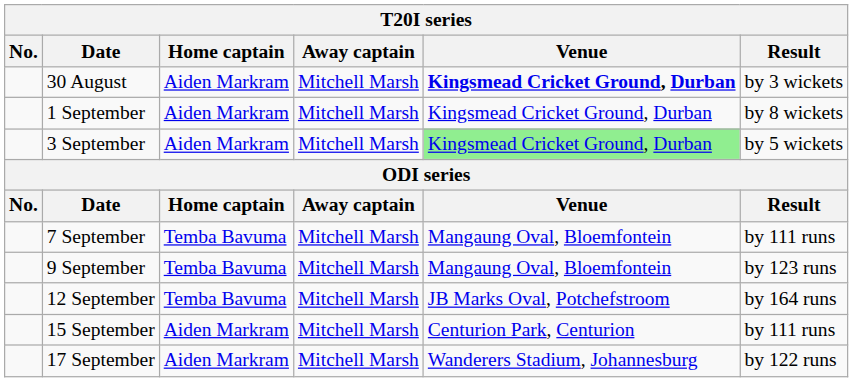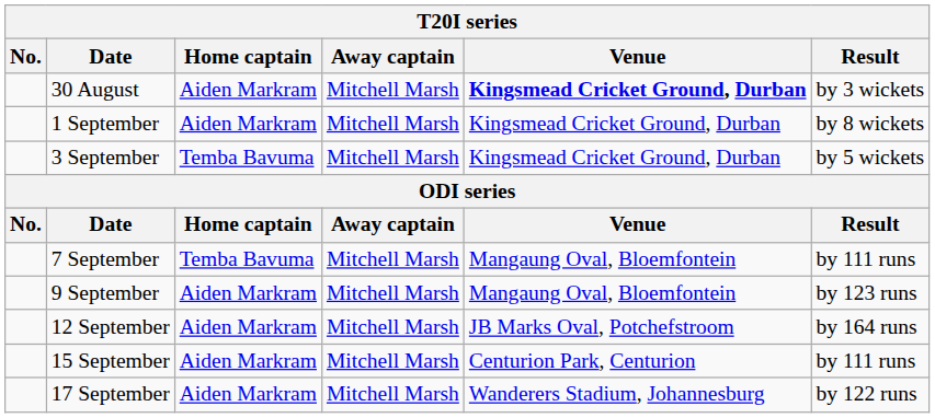 <table class="wikitable">
 <tr>
 <th colspan="9">T20I series</th>
 </tr>
 <tr>
 <th>No.</th>
 <th>Date</th>
 <th>Home captain</th>
 <th>Away captain</th>
 <th>Venue</th>
 <th>Result</th>
 </tr>
 <tr>
 <td></td>
 <td>30 August</td>
 <td><a href='#'>Aiden Markram</a></td>
 <td><a href='#'>Mitchell Marsh</a></td>
 <td><strong><a href='#'>Kingsmead Cricket Ground</a>, <a href='#'>Durban</a></strong></td>
 <td> by 3 wickets</td>
 </tr>
 <tr>
 <td></td>
 <td>1 September</td>
 <td><a href='#'>Aiden Markram</a></td>
 <td><a href='#'>Mitchell Marsh</a></td>
 <td><a href='#'>Kingsmead Cricket Ground</a>, <a href='#'>Durban</a></td>
 <td> by 8 wickets</td>
 </tr>
 <tr>
 <td></td>
 <td>3 September</td>
-<td><a href='#'>Aiden Markram</a></td>
+<td><a href='#'>Temba Bavuma</a></td>
 <td><a href='#'>Mitchell Marsh</a></td>
-<td style="background: lightgreen;"><a href='#'>Kingsmead Cricket Ground</a>, <a href='#'>Durban</a></td>
+<td><a href='#'>Kingsmead Cricket Ground</a>, <a href='#'>Durban</a></td>
 <td> by 5 wickets</td>
 </tr>
 <tr>
 <th colspan="9">ODI series</th>
 </tr>
 <tr>
 <th>No.</th>
 <th>Date</th>
 <th>Home captain</th>
 <th>Away captain</th>
 <th>Venue</th>
 <th>Result</th>
 </tr>
 <tr>
 <td></td>
 <td>7 September</td>
 <td><a href='#'>Temba Bavuma</a></td>
 <td><a href='#'>Mitchell Marsh</a></td>
 <td><a href='#'>Mangaung Oval</a>, <a href='#'>Bloemfontein</a></td>
 <td> by 111 runs</td>
 </tr>
 <tr>
 <td></td>
 <td>9 September</td>
-<td><a href='#'>Temba Bavuma</a></td>
+<td><a href='#'>Aiden Markram</a></td>
 <td><a href='#'>Mitchell Marsh</a></td>
 <td><a href='#'>Mangaung Oval</a>, <a href='#'>Bloemfontein</a></td>
 <td> by 123 runs</td>
 </tr>
 <tr>
 <td></td>
 <td>12 September</td>
-<td><a href='#'>Temba Bavuma</a></td>
+<td><a href='#'>Aiden Markram</a></td>
 <td><a href='#'>Mitchell Marsh</a></td>
 <td><a href='#'>JB Marks Oval</a>, <a href='#'>Potchefstroom</a></td>
 <td> by 164 runs</td>
 </tr>
 <tr>
 <td></td>
 <td>15 September</td>
 <td><a href='#'>Aiden Markram</a></td>
 <td><a href='#'>Mitchell Marsh</a></td>
 <td><a href='#'>Centurion Park</a>, <a href='#'>Centurion</a></td>
 <td> by 111 runs</td>
 </tr>
 <tr>
 <td></td>
 <td>17 September</td>
 <td><a href='#'>Aiden Markram</a></td>
 <td><a href='#'>Mitchell Marsh</a></td>
 <td><a href='#'>Wanderers Stadium</a>, <a href='#'>Johannesburg</a></td>
 <td> by 122 runs</td>
 </tr>
 </table>
